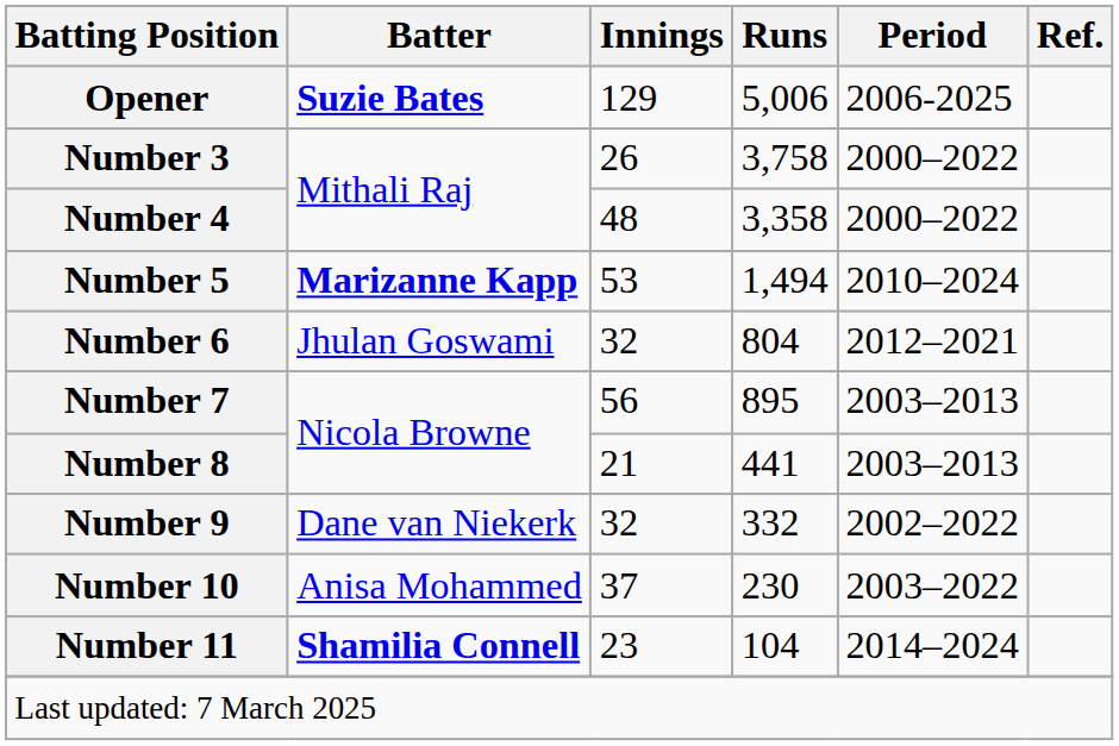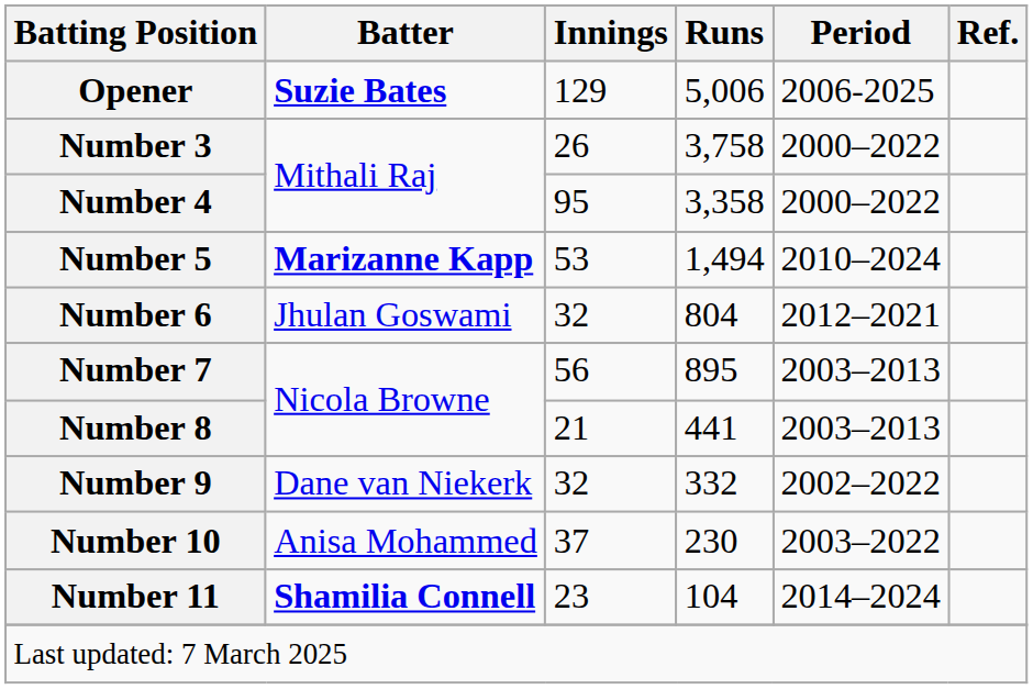 <table class="wikitable sortable">
 <tr>
 <th scope="col">Batting Position</th>
 <th scope="col">Batter</th>
 <th scope="col">Innings</th>
 <th scope="col">Runs</th>
 <th scope="col">Period</th>
 <th scope="col">Ref.</th>
 </tr>
 <tr>
 <th scope="row">Opener</th>
 <td> <strong><a href='#'>Suzie Bates</a></strong></td>
 <td>129</td>
 <td>5,006</td>
 <td>2006-2025</td>
 <td></td>
 </tr>
 <tr>
 <th scope="row">Number 3</th>
 <td rowspan=2> <a href='#'>Mithali Raj</a></td>
 <td>26</td>
 <td>3,758</td>
 <td>2000–2022</td>
 <td></td>
 </tr>
 <tr>
 <th scope="row">Number 4</th>
-<td>48</td>
+<td>95</td>
 <td>3,358</td>
 <td>2000–2022</td>
 <td></td>
 </tr>
 <tr>
 <th scope="row">Number 5</th>
 <td> <strong><a href='#'>Marizanne Kapp</a></strong></td>
 <td>53</td>
 <td>1,494</td>
 <td>2010–2024</td>
 <td></td>
 </tr>
 <tr>
 <th scope="row">Number 6</th>
 <td> <a href='#'>Jhulan Goswami</a></td>
 <td>32</td>
 <td>804</td>
 <td>2012–2021</td>
 <td></td>
 </tr>
 <tr>
 <th scope="row">Number 7</th>
 <td rowspan=2> <a href='#'>Nicola Browne</a></td>
 <td>56</td>
 <td>895</td>
 <td>2003–2013</td>
 <td></td>
 </tr>
 <tr>
 <th scope="row">Number 8</th>
 <td>21</td>
 <td>441</td>
 <td>2003–2013</td>
 <td></td>
 </tr>
 <tr>
 <th scope="row">Number 9</th>
 <td> <a href='#'>Dane van Niekerk</a></td>
 <td>32</td>
 <td>332</td>
 <td>2002–2022</td>
 <td></td>
 </tr>
 <tr>
 <th scope="row">Number 10</th>
 <td> <a href='#'>Anisa Mohammed</a></td>
 <td>37</td>
 <td>230</td>
 <td>2003–2022</td>
 <td></td>
 </tr>
 <tr>
 <th scope="row">Number 11</th>
 <td> <strong><a href='#'>Shamilia Connell</a></strong></td>
 <td>23</td>
 <td>104</td>
 <td>2014–2024</td>
 <td></td>
 </tr>
 <tr>
 </tr>
 <tr class="sortbottom">
 <td colspan="6" style="text-align:left;"><small>Last updated: 7 March 2025</small></td>
 </tr>
 </table>
